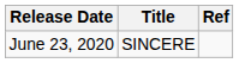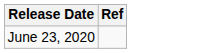 <table class="wikitable">
 <tr>
 <th>Release Date</th>
-<th>Title</th>
 <th>Ref</th>
 </tr>
 <tr>
 <td>June 23, 2020</td>
-<td>SINCERE</td>
 <td></td>
 </tr>
 </table>
